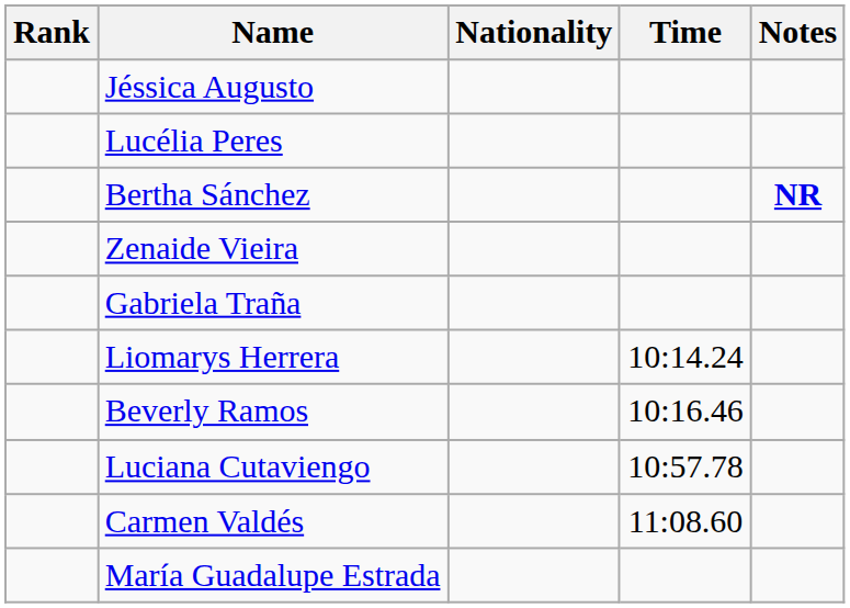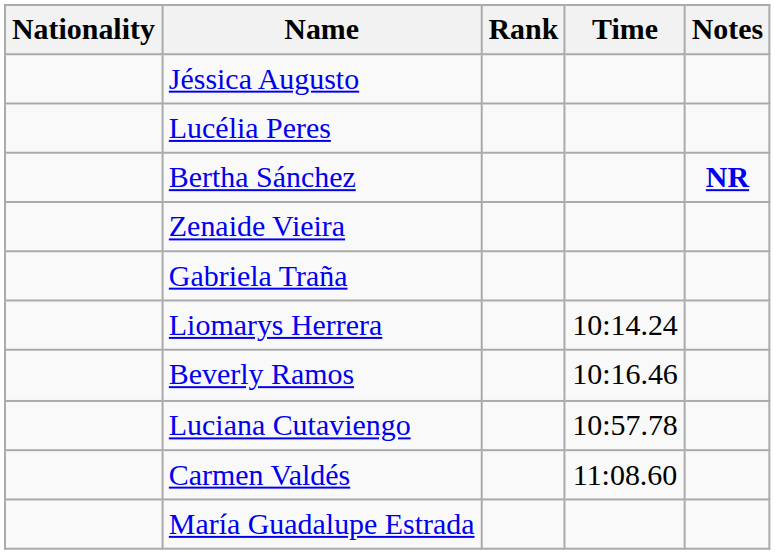 <table class="wikitable sortable" style="text-align:center;font-size:95%">
 <tr>
+<th>Nationality</th>
+<th>Name</th>
 <th>Rank</th>
-<th>Name</th>
-<th>Nationality</th>
 <th>Time</th>
 <th>Notes</th>
 </tr>
 <tr>
+<td align=left></td>
+<td align=left><a href='#'>Jéssica Augusto</a></td>
 <td></td>
-<td align=left><a href='#'>Jéssica Augusto</a></td>
-<td align=left></td>
 <td></td>
 <td></td>
 </tr>
 <tr>
+<td align=left></td>
+<td align=left><a href='#'>Lucélia Peres</a></td>
 <td></td>
-<td align=left><a href='#'>Lucélia Peres</a></td>
-<td align=left></td>
 <td></td>
 <td></td>
 </tr>
 <tr>
+<td align=left></td>
+<td align=left><a href='#'>Bertha Sánchez</a></td>
 <td></td>
-<td align=left><a href='#'>Bertha Sánchez</a></td>
-<td align=left></td>
 <td></td>
 <td><strong><a href='#'>NR</a></strong></td>
 </tr>
 <tr>
+<td align=left></td>
+<td align=left><a href='#'>Zenaide Vieira</a></td>
 <td></td>
-<td align=left><a href='#'>Zenaide Vieira</a></td>
-<td align=left></td>
 <td></td>
 <td></td>
 </tr>
 <tr>
+<td align=left></td>
+<td align=left><a href='#'>Gabriela Traña</a></td>
 <td></td>
-<td align=left><a href='#'>Gabriela Traña</a></td>
-<td align=left></td>
 <td></td>
 <td></td>
 </tr>
 <tr>
+<td align=left></td>
+<td align=left><a href='#'>Liomarys Herrera</a></td>
 <td></td>
-<td align=left><a href='#'>Liomarys Herrera</a></td>
-<td align=left></td>
 <td>10:14.24</td>
 <td></td>
 </tr>
 <tr>
+<td align=left></td>
+<td align=left><a href='#'>Beverly Ramos</a></td>
 <td></td>
-<td align=left><a href='#'>Beverly Ramos</a></td>
-<td align=left></td>
 <td>10:16.46</td>
 <td></td>
 </tr>
 <tr>
+<td align=left></td>
+<td align=left><a href='#'>Luciana Cutaviengo</a></td>
 <td></td>
-<td align=left><a href='#'>Luciana Cutaviengo</a></td>
-<td align=left></td>
 <td>10:57.78</td>
 <td></td>
 </tr>
 <tr>
+<td align=left></td>
+<td align=left><a href='#'>Carmen Valdés</a></td>
 <td></td>
-<td align=left><a href='#'>Carmen Valdés</a></td>
-<td align=left></td>
 <td>11:08.60</td>
 <td></td>
 </tr>
 <tr>
+<td align=left></td>
+<td align=left><a href='#'>María Guadalupe Estrada</a></td>
 <td></td>
-<td align=left><a href='#'>María Guadalupe Estrada</a></td>
-<td align=left></td>
 <td></td>
 <td></td>
 </tr>
 </table>
